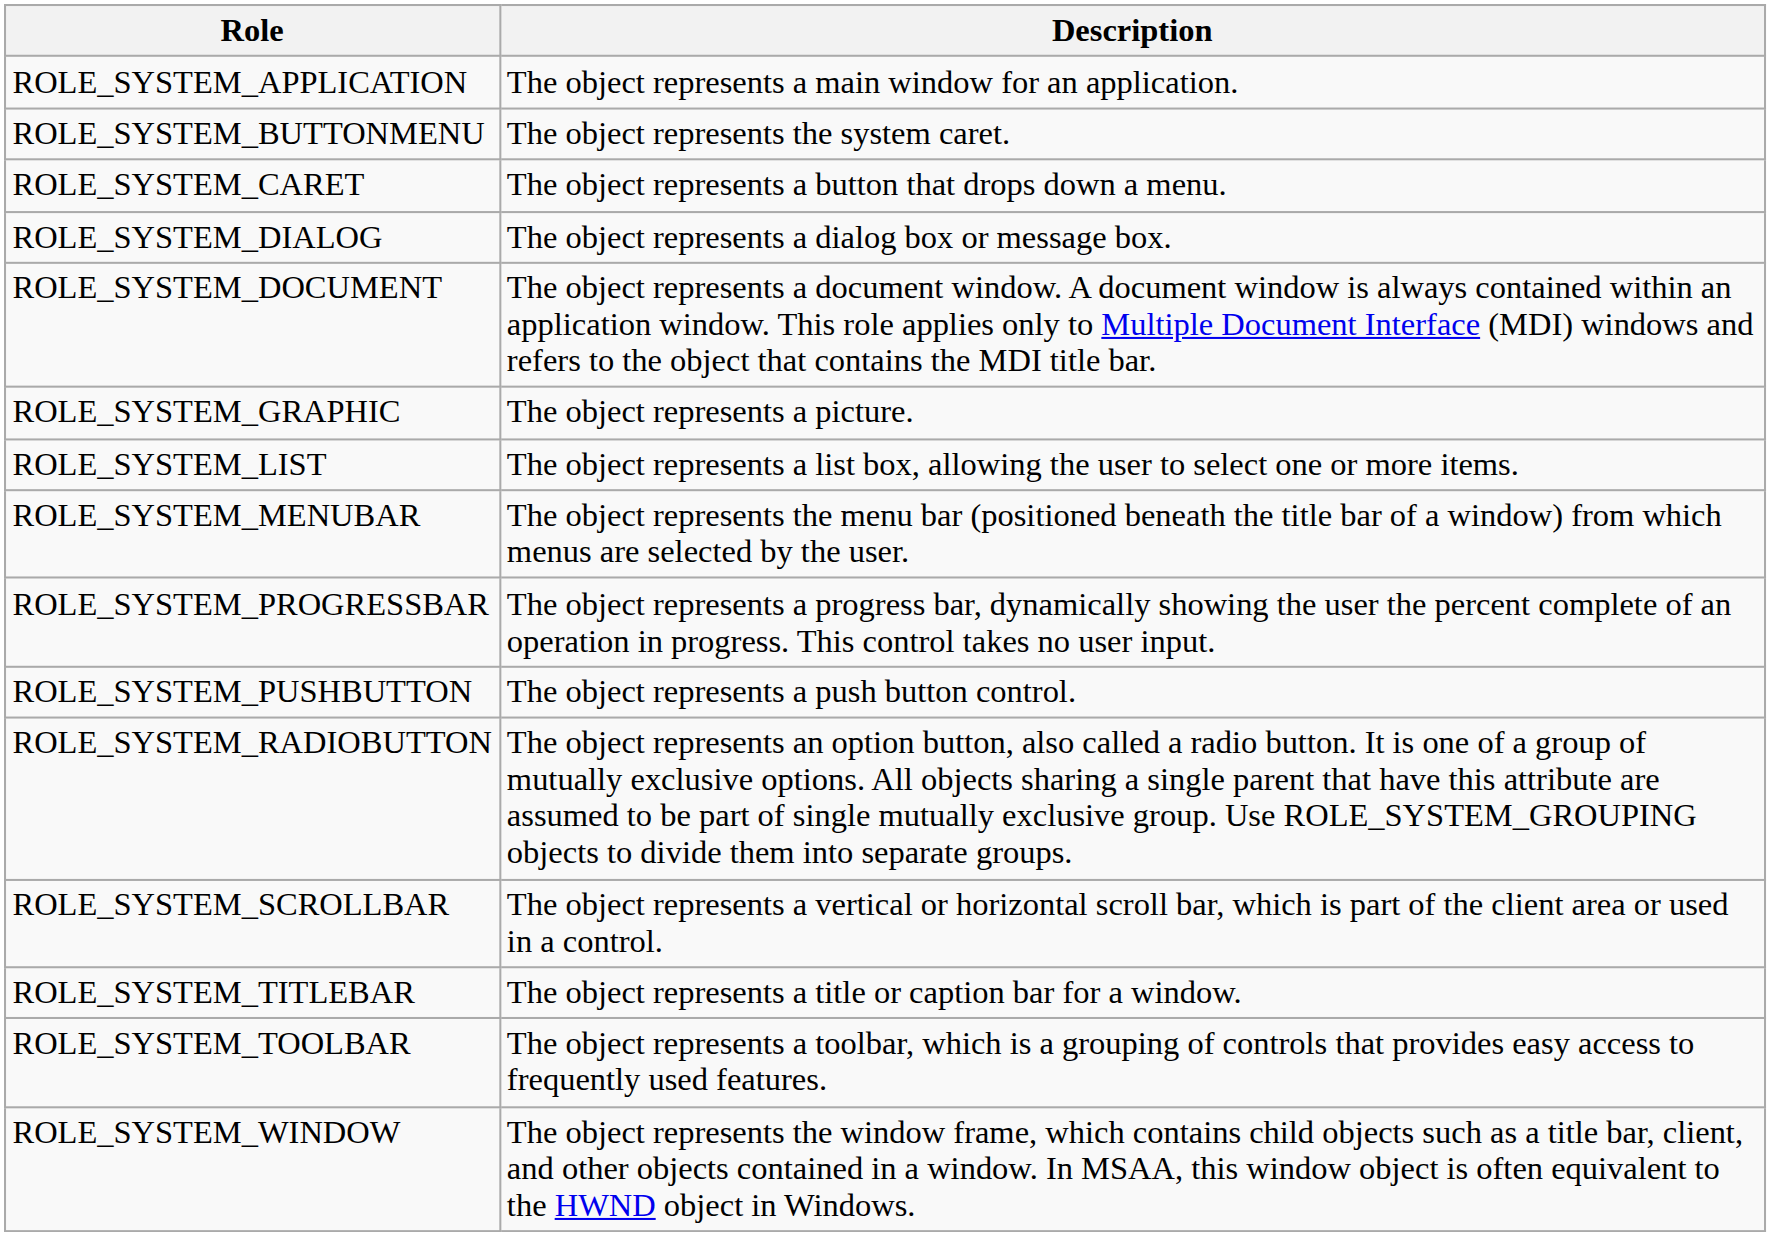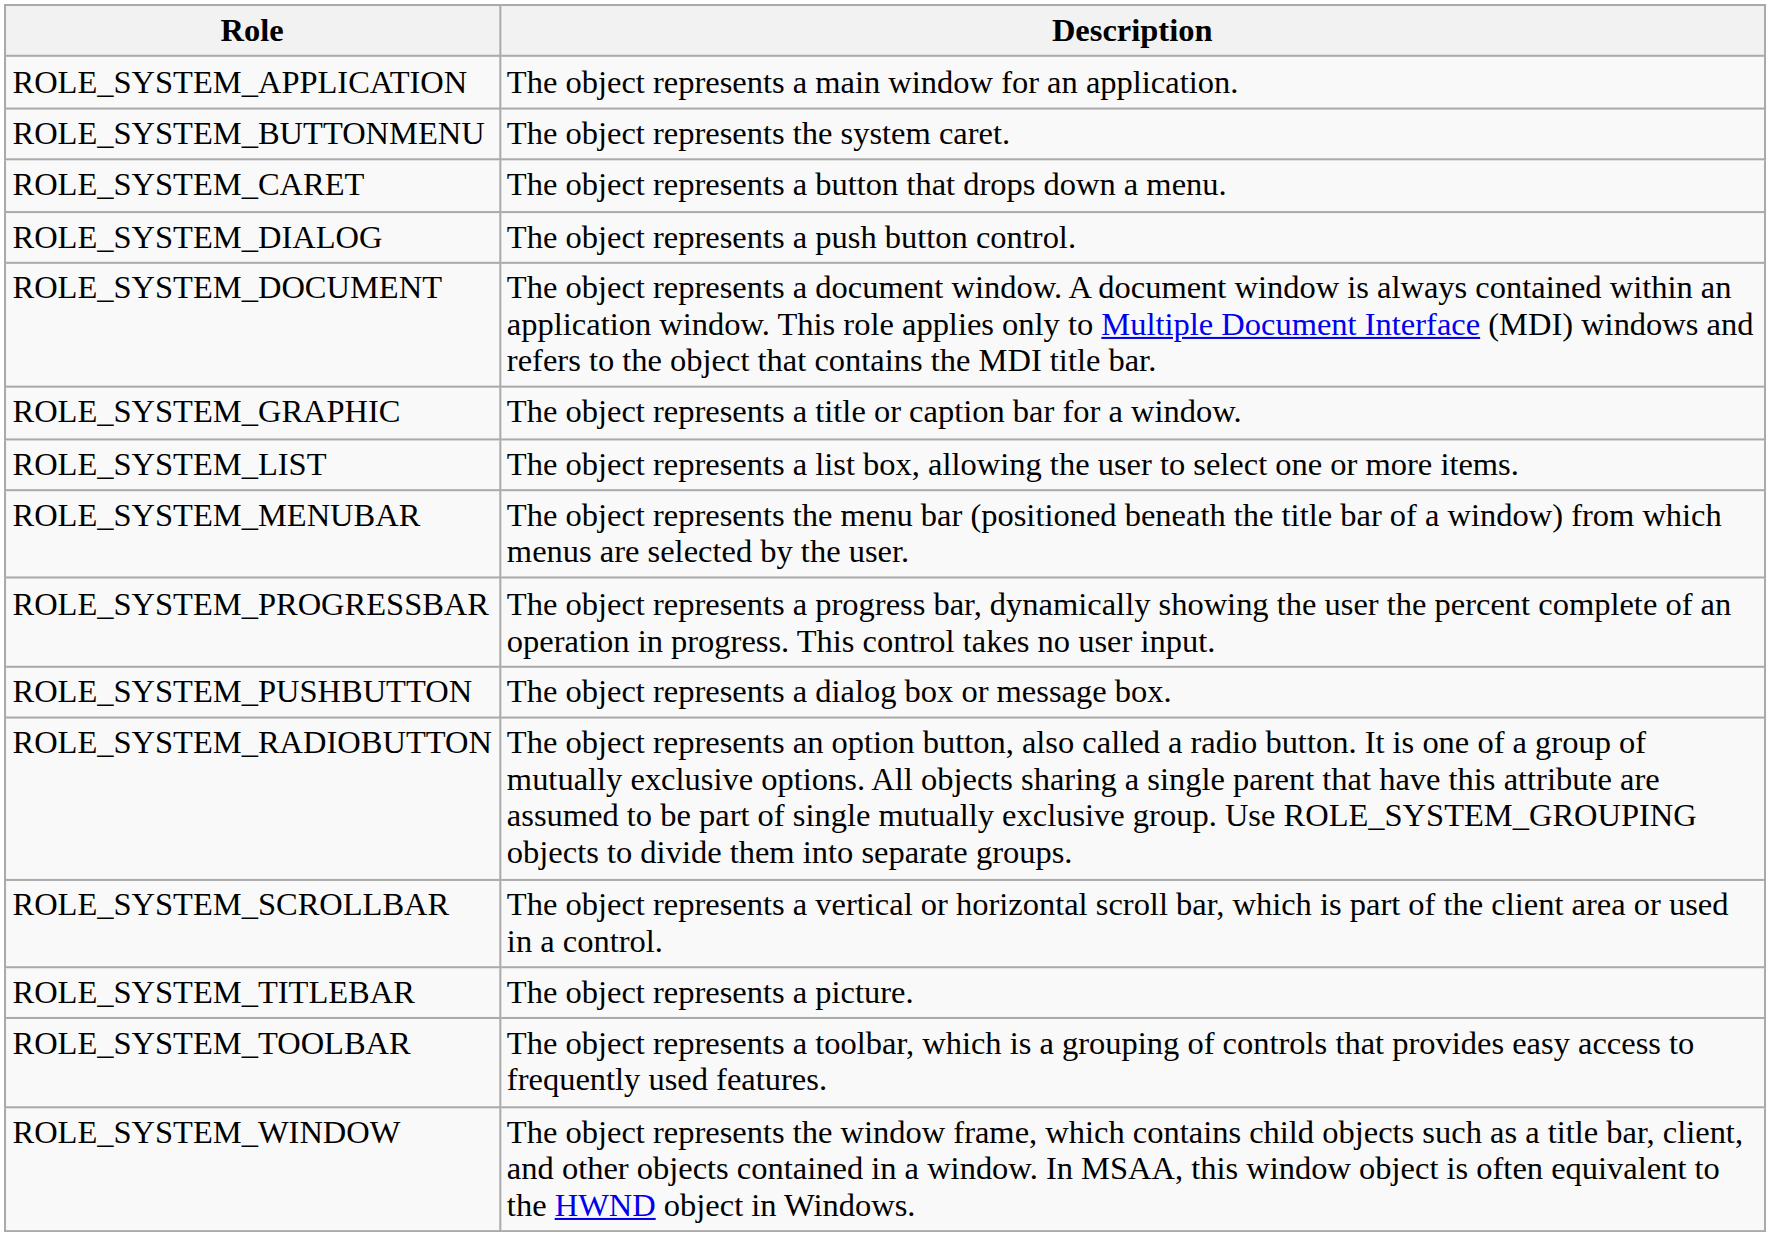 <table class="wikitable">
 <tr valign="top">
 <th>Role</th>
 <th>Description</th>
 </tr>
 <tr valign="top">
 <td>ROLE_SYSTEM_APPLICATION</td>
 <td>The object represents a main window for an application.</td>
 </tr>
 <tr valign="top">
 <td>ROLE_SYSTEM_BUTTONMENU</td>
 <td>The object represents the system caret.</td>
 </tr>
 <tr valign="top">
 <td>ROLE_SYSTEM_CARET</td>
 <td>The object represents a button that drops down a menu.</td>
 </tr>
 <tr valign="top">
 <td>ROLE_SYSTEM_DIALOG</td>
-<td>The object represents a dialog box or message box.</td>
+<td>The object represents a push button control.</td>
 </tr>
 <tr valign="top">
 <td>ROLE_SYSTEM_DOCUMENT</td>
 <td>The object represents a document window. A document window is always contained within an application window. This role applies only to <a href='#'>Multiple Document Interface</a> (MDI) windows and refers to the object that contains the MDI title bar.</td>
 </tr>
 <tr valign="top">
 <td>ROLE_SYSTEM_GRAPHIC</td>
-<td>The object represents a picture.</td>
+<td>The object represents a title or caption bar for a window.</td>
 </tr>
 <tr valign="top">
 <td>ROLE_SYSTEM_LIST</td>
 <td>The object represents a list box, allowing the user to select one or more items.</td>
 </tr>
 <tr valign="top">
 <td>ROLE_SYSTEM_MENUBAR</td>
 <td>The object represents the menu bar (positioned beneath the title bar of a window) from which menus are selected by the user.</td>
 </tr>
 <tr valign="top">
 <td>ROLE_SYSTEM_PROGRESSBAR</td>
 <td>The object represents a progress bar, dynamically showing the user the percent complete of an operation in progress. This control takes no user input.</td>
 </tr>
 <tr valign="top">
 <td>ROLE_SYSTEM_PUSHBUTTON</td>
-<td>The object represents a push button control.</td>
+<td>The object represents a dialog box or message box.</td>
 </tr>
 <tr valign="top">
 <td>ROLE_SYSTEM_RADIOBUTTON</td>
 <td>The object represents an option button, also called a radio button. It is one of a group of mutually exclusive options. All objects sharing a single parent that have this attribute are assumed to be part of single mutually exclusive group. Use ROLE_SYSTEM_GROUPING objects to divide them into separate groups.</td>
 </tr>
 <tr valign="top">
 <td>ROLE_SYSTEM_SCROLLBAR</td>
 <td>The object represents a vertical or horizontal scroll bar, which is part of the client area or used in a control.</td>
 </tr>
 <tr valign="top">
 <td>ROLE_SYSTEM_TITLEBAR</td>
-<td>The object represents a title or caption bar for a window.</td>
+<td>The object represents a picture.</td>
 </tr>
 <tr valign="top">
 <td>ROLE_SYSTEM_TOOLBAR</td>
 <td>The object represents a toolbar, which is a grouping of controls that provides easy access to frequently used features.</td>
 </tr>
 <tr valign="top">
 <td>ROLE_SYSTEM_WINDOW</td>
 <td>The object represents the window frame, which contains child objects such as a title bar, client, and other objects contained in a window. In MSAA, this window object is often equivalent to the <a href='#'>HWND</a> object in Windows.</td>
 </tr>
 </table>
